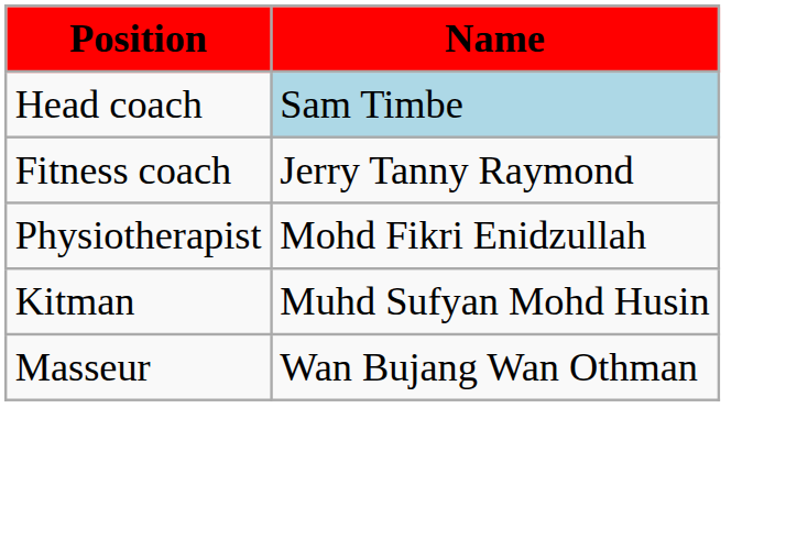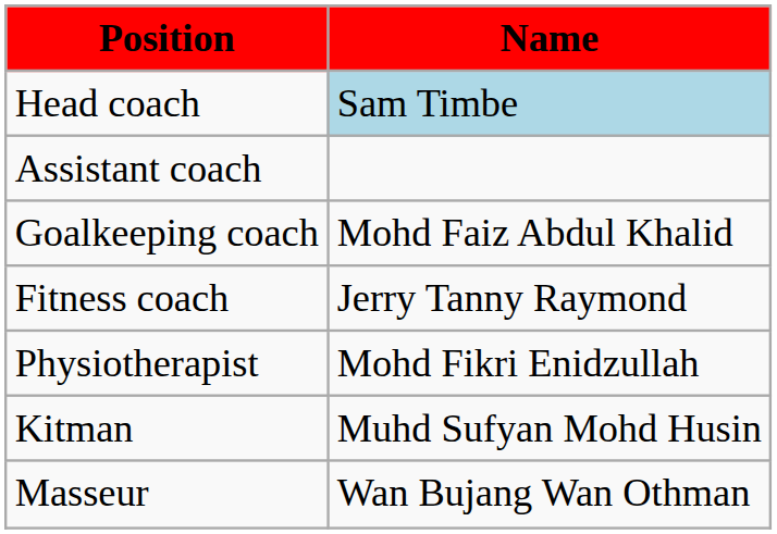 <table class="wikitable" style="font-size:95%;">
 <tr>
 <th style="background:Red; color:Black;">Position</th>
 <th style="background:Red; color:Black;">Name</th>
 </tr>
 <tr>
 <td>Head coach</td>
 <td style="background: lightblue;"> Sam Timbe</td>
+</tr>
+<tr>
+<td>Assistant coach</td>
+<td></td>
+</tr>
+<tr>
+<td>Goalkeeping coach</td>
+<td> Mohd Faiz Abdul Khalid</td>
 </tr>
 <tr>
 <td>Fitness coach</td>
 <td> Jerry Tanny Raymond</td>
 </tr>
 <tr>
 <td>Physiotherapist</td>
 <td> Mohd Fikri Enidzullah</td>
 </tr>
 <tr>
 <td>Kitman</td>
 <td> Muhd Sufyan Mohd Husin</td>
 </tr>
 <tr>
 <td>Masseur</td>
 <td> Wan Bujang Wan Othman</td>
 </tr>
 </table>
